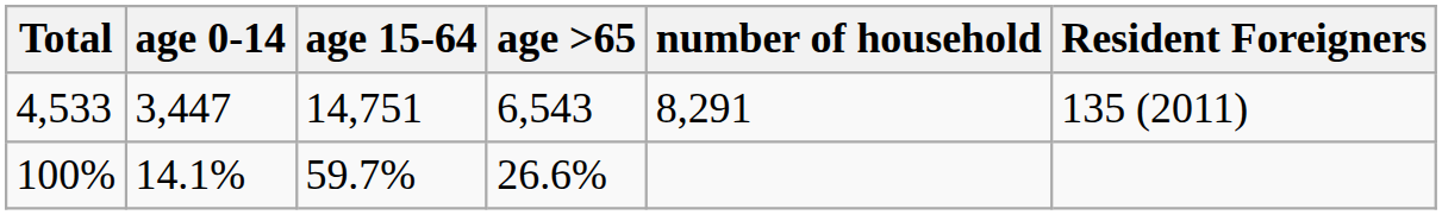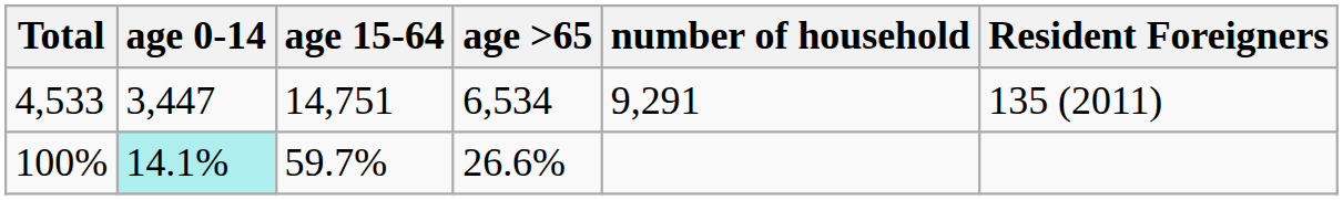 <table class="wikitable">
 <tr>
 <th>Total</th>
 <th>age 0-14</th>
 <th>age 15-64</th>
 <th>age >65</th>
 <th>number of household</th>
 <th>Resident Foreigners</th>
 </tr>
 <tr>
 <td>4,533</td>
 <td>3,447</td>
 <td>14,751</td>
-<td>6,543</td>
-<td>8,291</td>
+<td>6,534</td>
+<td>9,291</td>
 <td>135 (2011)</td>
 </tr>
 <tr>
 <td>100%</td>
-<td>14.1%</td>
+<td style="background: paleturquoise;">14.1%</td>
 <td>59.7%</td>
 <td>26.6%</td>
 <td></td>
 <td></td>
 </tr>
 </table>
